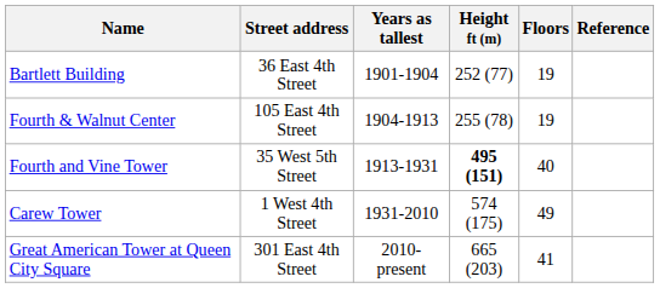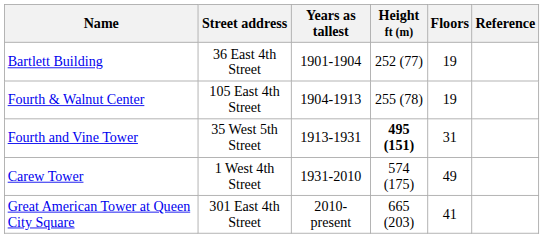 <table class="wikitable sortable" style="border:#999; background:#fff; text-align: center">
 <tr>
 <th scope=col>Name</th>
 <th scope=col>Street address</th>
 <th scope=col>Years as tallest</th>
 <th scope=col>Height<br><small>ft (m)</small></th>
 <th scope=col>Floors</th>
 <th scope=col class="unsortable">Reference</th>
 </tr>
 <tr>
 <td align=left><a href='#'>Bartlett Building</a></td>
 <td>36 East 4th Street</td>
 <td align="center">1901-1904</td>
 <td align="center">252 (77)</td>
 <td align="center">19</td>
 <td align="center"></td>
 </tr>
 <tr>
 <td align=left><a href='#'>Fourth & Walnut Center</a></td>
 <td>105 East 4th Street</td>
 <td align="center">1904-1913</td>
 <td align="center">255 (78)</td>
 <td align="center">19</td>
 <td align="center"></td>
 </tr>
 <tr>
 <td align=left><a href='#'>Fourth and Vine Tower</a></td>
 <td>35 West 5th Street</td>
 <td align="center">1913-1931</td>
 <td align="center"><strong>495 (151)</strong></td>
-<td align="center">40</td>
+<td align="center">31</td>
 <td align="center"><br></td>
 </tr>
 <tr>
 <td align=left><a href='#'>Carew Tower</a></td>
 <td>1 West 4th Street</td>
 <td align="center">1931-2010</td>
 <td align="center">574 (175)</td>
 <td align="center">49</td>
 <td align="center"><br></td>
 </tr>
 <tr>
 <td align=left><a href='#'>Great American Tower at Queen City Square</a></td>
 <td>301 East 4th Street</td>
 <td align="center">2010-present</td>
 <td align="center">665 (203)</td>
 <td align="center">41</td>
 <td align="center"></td>
 </tr>
 <tr>
 </tr>
 </table>
